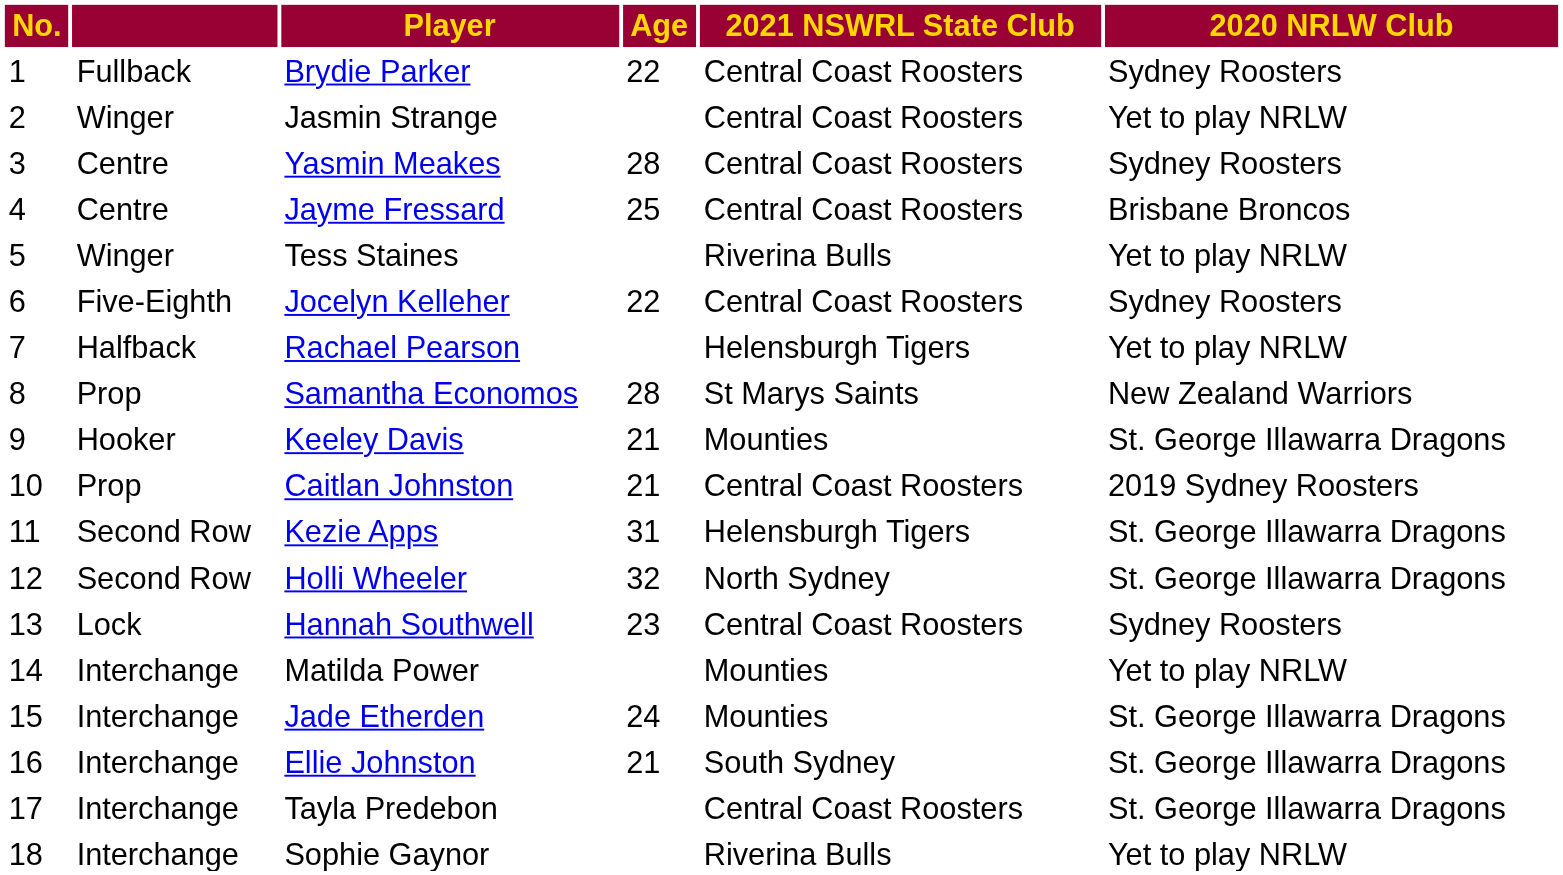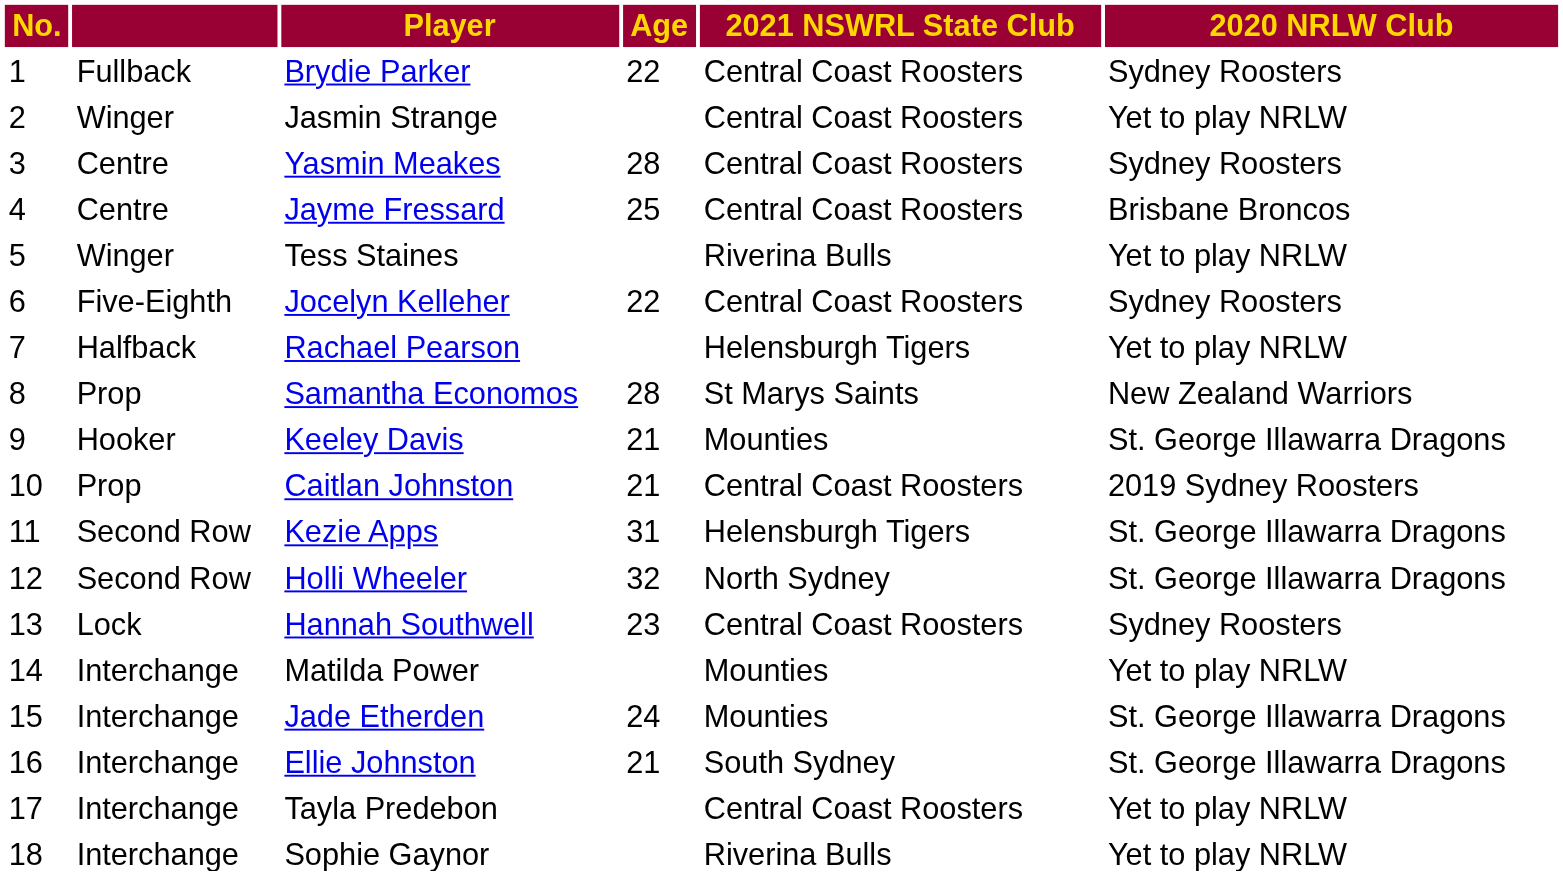 <table class="sortable" border="0" cellspacing="2" cellpadding="2" style="width:41%;" style="text-align:center;">
 <tr style="background:#990033; color:#ffd700">
 <th>No.</th>
 <th></th>
 <th>Player</th>
 <th>Age</th>
 <th>2021 NSWRL State Club</th>
 <th>2020 NRLW Club</th>
 </tr>
 <tr>
 <td>1</td>
 <td>Fullback</td>
 <td align=left><a href='#'>Brydie Parker</a></td>
 <td>22</td>
 <td align=left> Central Coast Roosters</td>
 <td align=left> Sydney Roosters</td>
 </tr>
 <tr>
 <td>2</td>
 <td>Winger</td>
 <td align=left>Jasmin Strange</td>
 <td></td>
 <td align=left> Central Coast Roosters</td>
 <td align=left>Yet to play NRLW</td>
 </tr>
 <tr>
 <td>3</td>
 <td>Centre</td>
 <td align=left><a href='#'>Yasmin Meakes</a></td>
 <td>28</td>
 <td align=left> Central Coast Roosters</td>
 <td align=left> Sydney Roosters</td>
 </tr>
 <tr>
 <td>4</td>
 <td>Centre</td>
 <td align=left><a href='#'>Jayme Fressard</a></td>
 <td>25</td>
 <td align=left> Central Coast Roosters</td>
 <td align=left> Brisbane Broncos</td>
 </tr>
 <tr>
 <td>5</td>
 <td>Winger</td>
 <td align=left>Tess Staines</td>
 <td></td>
 <td align=left> Riverina Bulls</td>
 <td align=left>Yet to play NRLW</td>
 </tr>
 <tr>
 <td>6</td>
 <td>Five-Eighth</td>
 <td align=left><a href='#'>Jocelyn Kelleher</a></td>
 <td>22</td>
 <td align=left> Central Coast Roosters</td>
 <td align=left> Sydney Roosters</td>
 </tr>
 <tr>
 <td>7</td>
 <td>Halfback</td>
 <td align=left><a href='#'>Rachael Pearson</a></td>
 <td></td>
 <td align=left> Helensburgh Tigers</td>
 <td align=left>Yet to play NRLW</td>
 </tr>
 <tr>
 <td>8</td>
 <td>Prop</td>
 <td align=left><a href='#'>Samantha Economos</a></td>
 <td>28</td>
 <td align=left> St Marys Saints</td>
 <td align=left> New Zealand Warriors</td>
 </tr>
 <tr>
 <td>9</td>
 <td>Hooker</td>
 <td align=left><a href='#'>Keeley Davis</a></td>
 <td>21</td>
 <td align=left> Mounties</td>
 <td align=left> St. George Illawarra Dragons</td>
 </tr>
 <tr>
 <td>10</td>
 <td>Prop</td>
 <td align=left><a href='#'>Caitlan Johnston</a></td>
 <td>21</td>
 <td align=left> Central Coast Roosters</td>
 <td align=left> 2019 Sydney Roosters</td>
 </tr>
 <tr>
 <td>11</td>
 <td>Second Row</td>
 <td align=left><a href='#'>Kezie Apps</a></td>
 <td>31</td>
 <td align=left> Helensburgh Tigers</td>
 <td align=left> St. George Illawarra Dragons</td>
 </tr>
 <tr>
 <td>12</td>
 <td>Second Row</td>
 <td align=left><a href='#'>Holli Wheeler</a></td>
 <td>32</td>
 <td align=left> North Sydney</td>
 <td align=left> St. George Illawarra Dragons</td>
 </tr>
 <tr>
 <td>13</td>
 <td>Lock</td>
 <td align=left><a href='#'>Hannah Southwell</a></td>
 <td>23</td>
 <td align=left> Central Coast Roosters</td>
 <td align=left> Sydney Roosters</td>
 </tr>
 <tr>
 <td>14</td>
 <td>Interchange</td>
 <td align=left>Matilda Power</td>
 <td></td>
 <td align=left> Mounties</td>
 <td align=left>Yet to play NRLW</td>
 </tr>
 <tr>
 <td>15</td>
 <td>Interchange</td>
 <td align=left><a href='#'>Jade Etherden</a></td>
 <td>24</td>
 <td align=left> Mounties</td>
 <td align=left> St. George Illawarra Dragons</td>
 </tr>
 <tr>
 <td>16</td>
 <td>Interchange</td>
 <td align=left><a href='#'>Ellie Johnston</a></td>
 <td>21</td>
 <td align=left> South Sydney</td>
 <td align=left> St. George Illawarra Dragons</td>
 </tr>
 <tr>
 <td>17</td>
 <td>Interchange</td>
 <td align=left>Tayla Predebon</td>
 <td></td>
 <td align=left> Central Coast Roosters</td>
-<td align=left> St. George Illawarra Dragons</td>
+<td align=left>Yet to play NRLW</td>
 </tr>
 <tr>
 <td>18</td>
 <td>Interchange</td>
 <td align=left>Sophie Gaynor</td>
 <td></td>
 <td align=left> Riverina Bulls</td>
 <td align=left>Yet to play NRLW</td>
 </tr>
 </table>
